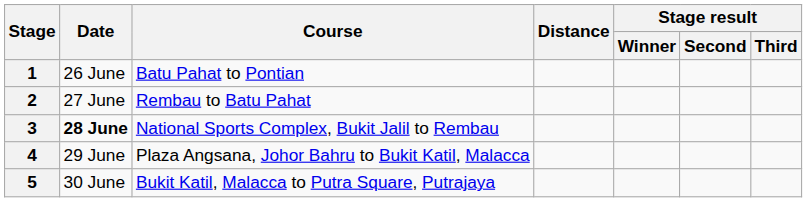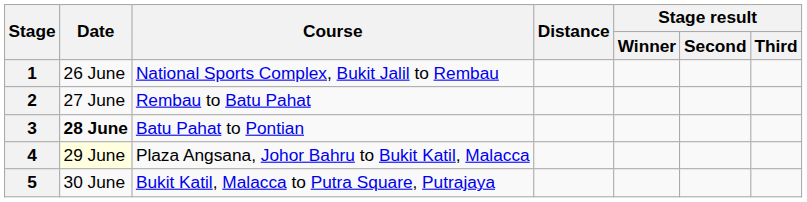 <table class=wikitable>
 <tr>
 <th rowspan=2>Stage</th>
 <th rowspan=2>Date</th>
 <th rowspan=2>Course</th>
 <th rowspan=2>Distance</th>
 <th colspan=3>Stage result</th>
 </tr>
 <tr>
 <th>Winner</th>
 <th>Second</th>
 <th>Third</th>
 </tr>
 <tr>
 <th align=center>1</th>
 <td>26 June</td>
-<td><a href='#'>Batu Pahat</a> to <a href='#'>Pontian</a></td>
+<td><a href='#'>National Sports Complex</a>, <a href='#'>Bukit Jalil</a> to <a href='#'>Rembau</a></td>
 <td align=right></td>
 <td></td>
 <td></td>
 <td></td>
 </tr>
 <tr>
 <th align=center>2</th>
 <td>27 June</td>
 <td><a href='#'>Rembau</a> to <a href='#'>Batu Pahat</a></td>
 <td align=right></td>
 <td></td>
 <td></td>
 <td></td>
 </tr>
 <tr>
 <th align=center>3</th>
 <td><strong>28 June</strong></td>
-<td><a href='#'>National Sports Complex</a>, <a href='#'>Bukit Jalil</a> to <a href='#'>Rembau</a></td>
+<td><a href='#'>Batu Pahat</a> to <a href='#'>Pontian</a></td>
 <td align=right></td>
 <td></td>
 <td></td>
 <td></td>
 </tr>
 <tr>
 <th align=center>4</th>
-<td>29 June</td>
+<td style="background: lightyellow;">29 June</td>
 <td>Plaza Angsana, <a href='#'>Johor Bahru</a> to <a href='#'>Bukit Katil</a>, <a href='#'>Malacca</a></td>
 <td align=right></td>
 <td></td>
 <td></td>
 <td></td>
 </tr>
 <tr>
 <th align=center>5</th>
 <td>30 June</td>
 <td><a href='#'>Bukit Katil</a>, <a href='#'>Malacca</a> to <a href='#'>Putra Square</a>, <a href='#'>Putrajaya</a></td>
 <td align=right></td>
 <td></td>
 <td></td>
 <td></td>
 </tr>
 </table>
